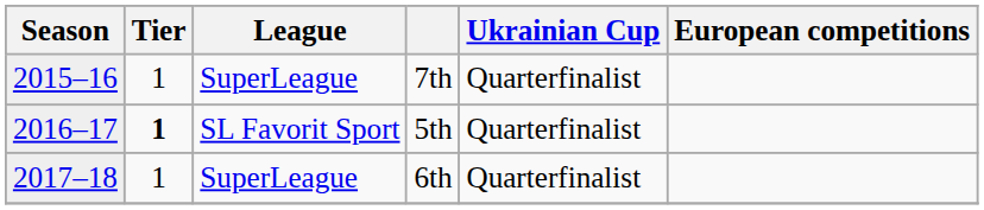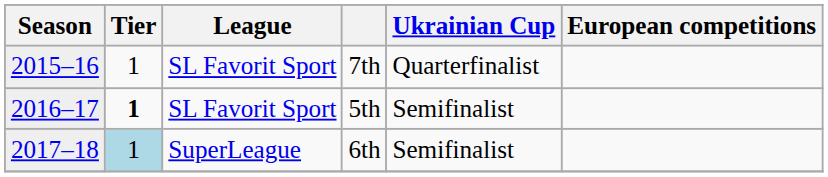 <table class="wikitable" style="font-size:85%">
 <tr bgcolor=>
 <th>Season</th>
 <th>Tier</th>
 <th>League</th>
 <th></th>
 <th><a href='#'>Ukrainian Cup</a></th>
 <th colspan=2>European competitions</th>
 </tr>
 <tr>
 <td style="background:#efefef;"><a href='#'>2015–16</a></td>
 <td align="center">1</td>
-<td><a href='#'>SuperLeague</a></td>
+<td><a href='#'>SL Favorit Sport</a></td>
 <td align=center>7th</td>
 <td>Quarterfinalist</td>
 <td colspan=2></td>
 </tr>
 <tr>
 <td style="background:#efefef;"><a href='#'>2016–17</a></td>
 <td align="center"><strong>1</strong></td>
 <td><a href='#'>SL Favorit Sport</a></td>
 <td align=center>5th</td>
-<td>Quarterfinalist</td>
+<td>Semifinalist</td>
 <td colspan=2></td>
 </tr>
 <tr>
 <td style="background:#efefef;"><a href='#'>2017–18</a></td>
-<td align="center">1</td>
+<td align="center" style="background: lightblue;">1</td>
 <td><a href='#'>SuperLeague</a></td>
 <td align=center>6th</td>
-<td>Quarterfinalist</td>
+<td>Semifinalist</td>
 <td colspan=2></td>
 </tr>
 <tr>
 </tr>
 </table>
